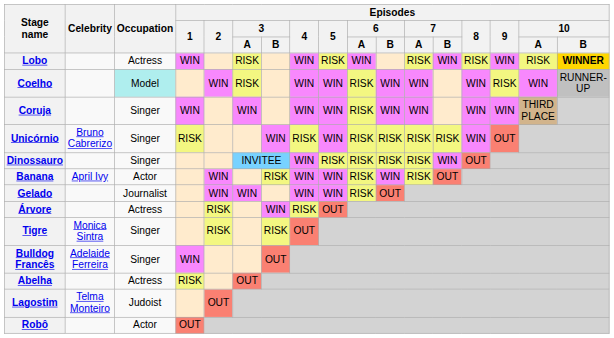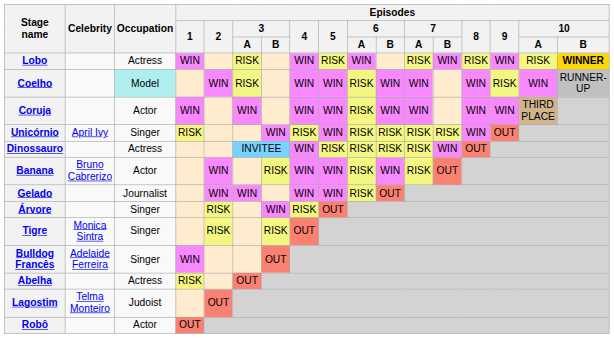 <table class="wikitable" style="text-align:center; ">
 <tr>
 <th rowspan="3">Stage name</th>
 <th rowspan="3">Celebrity</th>
 <th rowspan="3">Occupation</th>
 <th colspan="15">Episodes</th>
 </tr>
 <tr>
 <th rowspan="2">1</th>
 <th rowspan="2">2</th>
 <th colspan="2">3</th>
 <th rowspan="2">4</th>
 <th rowspan="2">5</th>
 <th colspan="2">6</th>
 <th colspan="2">7</th>
 <th rowspan="2">8</th>
 <th rowspan="2">9</th>
 <th colspan="2">10</th>
 </tr>
 <tr>
 <th>A</th>
 <th>B</th>
 <th>A</th>
 <th>B</th>
 <th>A</th>
 <th>B</th>
 <th>A</th>
 <th>B</th>
 </tr>
 <tr>
 <th><a href='#'>Lobo</a></th>
 <td></td>
 <td>Actress</td>
 <td bgcolor="#F888FD">WIN</td>
 <td bgcolor="#FFEBCD"></td>
 <td bgcolor="#F3F781">RISK</td>
 <td bgcolor="#FFEBCD"></td>
 <td bgcolor="#F888FD">WIN</td>
 <td bgcolor="#F3F781">RISK</td>
 <td bgcolor="#F888FD">WIN</td>
 <td bgcolor="#FFEBCD"></td>
 <td bgcolor="#F3F781">RISK</td>
 <td bgcolor="#F888FD">WIN</td>
 <td bgcolor="#F3F781">RISK</td>
 <td bgcolor="#F888FD">WIN</td>
 <td bgcolor="#F3F781">RISK</td>
 <td bgcolor="gold"><strong>WINNER</strong></td>
 </tr>
 <tr>
 <th><a href='#'>Coelho</a></th>
 <td></td>
 <td style="background: paleturquoise;">Model</td>
 <td bgcolor="#FFEBCD"></td>
 <td bgcolor="#F888FD">WIN</td>
 <td bgcolor="#F3F781">RISK</td>
 <td bgcolor="#FFEBCD"></td>
 <td bgcolor="#F888FD">WIN</td>
 <td bgcolor="#F888FD">WIN</td>
 <td bgcolor="#F3F781">RISK</td>
 <td bgcolor="#F888FD">WIN</td>
 <td bgcolor="#F888FD">WIN</td>
 <td bgcolor="#FFEBCD"></td>
 <td bgcolor="#F888FD">WIN</td>
 <td bgcolor="#F3F781">RISK</td>
 <td bgcolor="#F888FD">WIN</td>
 <td bgcolor="silver">RUNNER-UP</td>
 </tr>
 <tr>
 <th><a href='#'>Coruja</a></th>
 <td></td>
-<td>Singer</td>
+<td>Actor</td>
 <td bgcolor="#F888FD">WIN</td>
 <td bgcolor="#FFEBCD"></td>
 <td bgcolor="#F888FD">WIN</td>
 <td bgcolor="#FFEBCD"></td>
 <td bgcolor="#F888FD">WIN</td>
 <td bgcolor="#F888FD">WIN</td>
 <td bgcolor="#F3F781">RISK</td>
 <td bgcolor="#F888FD">WIN</td>
 <td bgcolor="#F888FD">WIN</td>
 <td bgcolor="#FFEBCD"></td>
 <td bgcolor="#F888FD">WIN</td>
 <td bgcolor="#F888FD">WIN</td>
 <td bgcolor="tan">THIRD PLACE</td>
 <td colspan="1" bgcolor="lightgray"></td>
 </tr>
 <tr>
 <th><a href='#'>Unicórnio</a></th>
-<td><a href='#'>Bruno Cabrerizo</a></td>
+<td><a href='#'>April Ivy</a></td>
 <td>Singer</td>
 <td bgcolor="#F3F781">RISK</td>
 <td bgcolor="#FFEBCD"></td>
 <td bgcolor="#FFEBCD"></td>
 <td bgcolor="#F888FD">WIN</td>
 <td bgcolor="#F3F781">RISK</td>
 <td bgcolor="#F888FD">WIN</td>
 <td bgcolor="#F3F781">RISK</td>
 <td bgcolor="#F3F781">RISK</td>
 <td bgcolor="#F3F781">RISK</td>
 <td bgcolor="#F3F781">RISK</td>
 <td bgcolor="#F888FD">WIN</td>
 <td bgcolor=salmon>OUT</td>
 <td colspan="3" bgcolor="lightgray"></td>
 </tr>
 <tr>
 <th><a href='#'>Dinossauro</a></th>
 <td></td>
-<td>Singer</td>
+<td>Actress</td>
 <td bgcolor="#FFEBCD"></td>
 <td bgcolor="#FFEBCD"></td>
 <td colspan="2" bgcolor="#78D2FF">INVITEE</td>
 <td bgcolor="#F888FD">WIN</td>
 <td bgcolor="#F3F781">RISK</td>
 <td bgcolor="#F3F781">RISK</td>
 <td bgcolor="#F3F781">RISK</td>
 <td bgcolor="#F3F781">RISK</td>
 <td bgcolor="#F888FD">WIN</td>
 <td bgcolor=salmon>OUT</td>
 <td colspan="4" bgcolor="lightgray"></td>
 </tr>
 <tr>
 <th><a href='#'>Banana</a></th>
-<td><a href='#'>April Ivy</a></td>
+<td><a href='#'>Bruno Cabrerizo</a></td>
 <td>Actor</td>
 <td bgcolor="#FFEBCD"></td>
 <td bgcolor="#F888FD">WIN</td>
 <td bgcolor="#FFEBCD"></td>
 <td bgcolor="#F3F781">RISK</td>
 <td bgcolor="#F888FD">WIN</td>
 <td bgcolor="#F888FD">WIN</td>
 <td bgcolor="#F3F781">RISK</td>
 <td bgcolor="#F888FD">WIN</td>
 <td bgcolor="#F3F781">RISK</td>
 <td bgcolor=salmon>OUT</td>
 <td colspan="5" bgcolor="lightgray"></td>
 </tr>
 <tr>
 <th><a href='#'>Gelado</a></th>
 <td></td>
 <td>Journalist</td>
 <td bgcolor="#FFEBCD"></td>
 <td bgcolor="#F888FD">WIN</td>
 <td bgcolor="#F888FD">WIN</td>
 <td bgcolor="#FFEBCD"></td>
 <td bgcolor="#F888FD">WIN</td>
 <td bgcolor="#F888FD">WIN</td>
 <td bgcolor="#F3F781">RISK</td>
 <td bgcolor=salmon>OUT</td>
 <td colspan="7" bgcolor="lightgray"></td>
 </tr>
 <tr>
 <th><a href='#'>Árvore</a></th>
 <td></td>
-<td>Actress</td>
+<td>Singer</td>
 <td bgcolor="#FFEBCD"></td>
 <td bgcolor="#F3F781">RISK</td>
 <td bgcolor="#FFEBCD"></td>
 <td bgcolor="#F888FD">WIN</td>
 <td bgcolor="#F3F781">RISK</td>
 <td bgcolor=salmon>OUT</td>
 <td colspan="9" bgcolor="lightgray"></td>
 </tr>
 <tr>
 <th><a href='#'>Tigre</a></th>
 <td><a href='#'>Monica Sintra</a></td>
 <td>Singer</td>
 <td bgcolor="#FFEBCD"></td>
 <td bgcolor="#F3F781">RISK</td>
 <td bgcolor="#FFEBCD"></td>
 <td bgcolor="#F3F781">RISK</td>
 <td bgcolor=salmon>OUT</td>
 <td colspan="10" bgcolor="lightgray"></td>
 </tr>
 <tr>
 <th><a href='#'>Bulldog Francês</a></th>
 <td><a href='#'>Adelaide Ferreira</a></td>
 <td>Singer</td>
 <td bgcolor="#F888FD">WIN</td>
 <td bgcolor="#FFEBCD"></td>
 <td bgcolor="#FFEBCD"></td>
 <td bgcolor=salmon>OUT</td>
 <td colspan="11" bgcolor="lightgray"></td>
 </tr>
 <tr>
 <th><a href='#'>Abelha</a></th>
 <td></td>
 <td>Actress</td>
 <td bgcolor="#F3F781">RISK</td>
 <td bgcolor="#FFEBCD"></td>
 <td bgcolor=salmon>OUT</td>
 <td colspan="12" bgcolor="lightgray"></td>
 </tr>
 <tr>
 <th><a href='#'>Lagostim</a></th>
 <td><a href='#'>Telma Monteiro</a></td>
 <td>Judoist</td>
 <td bgcolor="#FFEBCD"></td>
 <td bgcolor=salmon>OUT</td>
 <td colspan="13" bgcolor="lightgray"></td>
 </tr>
 <tr>
 <th><a href='#'>Robô</a></th>
 <td></td>
 <td>Actor</td>
 <td bgcolor=salmon>OUT</td>
 <td colspan="14" bgcolor="lightgray"></td>
 </tr>
 </table>
